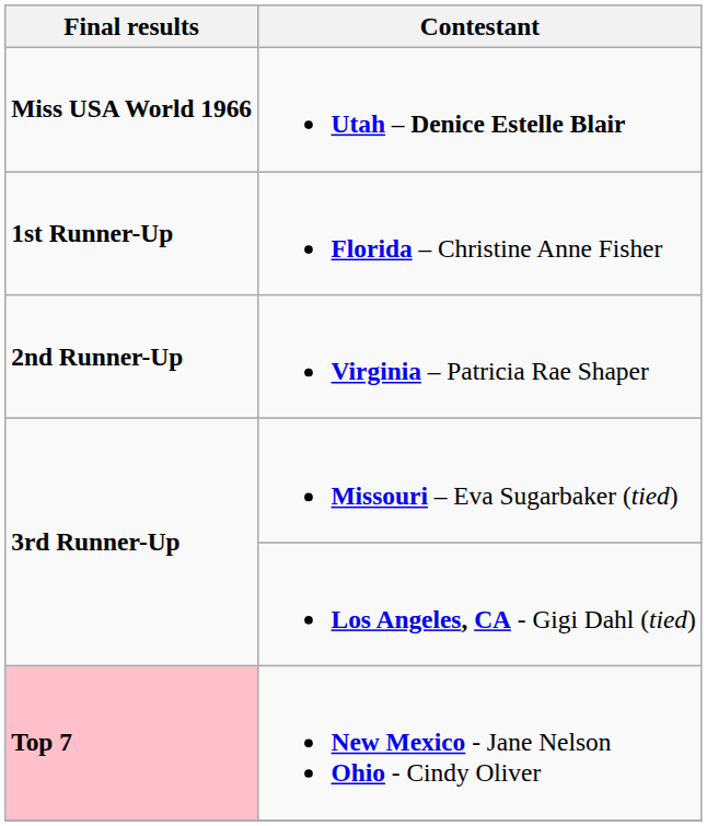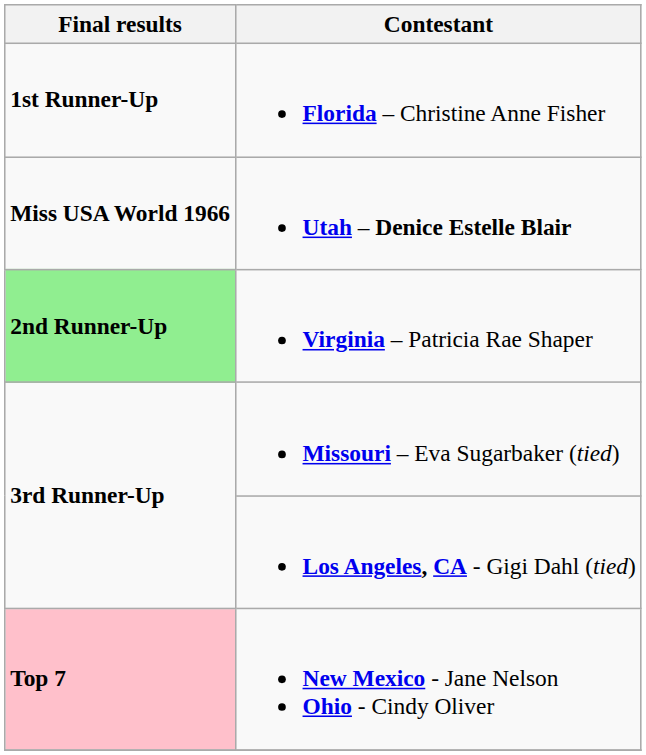 <table class="wikitable sortable" style="font-size: 95%;">
 <tr>
 <th>Final results</th>
 <th>Contestant</th>
 </tr>
 <tr>
+<td><strong>1st Runner-Up</strong></td>
+<td><br><ul><li><strong> <a href='#'>Florida</a></strong> – Christine Anne Fisher</li></ul></td>
+</tr>
+<tr>
 <td><strong>Miss USA World 1966</strong></td>
 <td><br><ul><li><strong> <a href='#'>Utah</a></strong> – <strong>Denice Estelle Blair</strong></li></ul></td>
 </tr>
 <tr>
-<td><strong>1st Runner-Up</strong></td>
-<td><br><ul><li><strong> <a href='#'>Florida</a></strong> – Christine Anne Fisher</li></ul></td>
-</tr>
-<tr>
-<td><strong>2nd Runner-Up</strong></td>
+<td style="background: lightgreen;"><strong>2nd Runner-Up</strong></td>
 <td><br><ul><li><strong> <a href='#'>Virginia</a></strong> – Patricia Rae Shaper</li></ul></td>
 </tr>
 <tr>
 <td rowspan="2"><strong>3rd Runner-Up</strong></td>
 <td><br><ul><li><strong> <a href='#'>Missouri</a></strong> – Eva Sugarbaker (<em>tied</em>)</li></ul></td>
 </tr>
 <tr>
 <td><br><ul><li><strong> <a href='#'>Los Angeles</a>, <a href='#'>CA</a></strong> - Gigi Dahl (<em>tied</em>)</li></ul></td>
 </tr>
 <tr>
 <td style="background: pink;"><strong>Top 7</strong></td>
 <td><br><ul><li><strong> <a href='#'>New Mexico</a></strong> - Jane Nelson</li><li><strong> <a href='#'>Ohio</a></strong> - Cindy Oliver</li></ul></td>
 </tr>
 <tr>
 </tr>
 </table>
